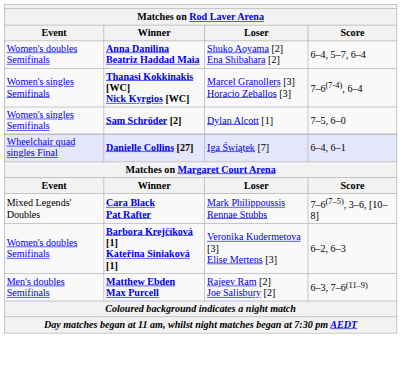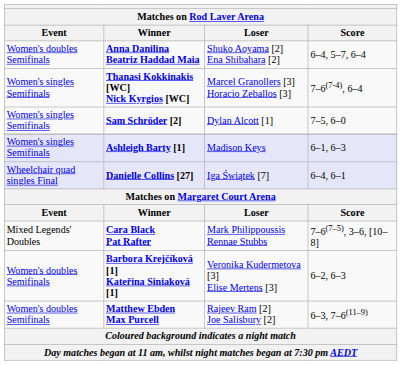 <table class="wikitable collapsible uncollapsed" style="margin:auto;">
 <tr>
 <th colspan=4></th>
 </tr>
 <tr>
 <th colspan=4><strong>Matches on <a href='#'>Rod Laver Arena</a></strong></th>
 </tr>
 <tr>
 <th style="width:220px;">Event</th>
 <th style="width:220px;">Winner</th>
 <th style="width:220px;">Loser</th>
 <th style="width:220px;">Score</th>
 </tr>
 <tr>
 <td><a href='#'>Women's doubles Semifinals</a></td>
 <td><strong> <a href='#'>Anna Danilina</a> <br>  <a href='#'>Beatriz Haddad Maia</a></strong></td>
 <td> <a href='#'>Shuko Aoyama</a> [2]<br>  <a href='#'>Ena Shibahara</a> [2]</td>
 <td>6–4, 5–7, 6–4</td>
 </tr>
 <tr>
 <td><a href='#'>Women's singles Semifinals</a></td>
 <td><strong> <a href='#'>Thanasi Kokkinakis</a> [WC]<br>  <a href='#'>Nick Kyrgios</a> [WC]</strong></td>
 <td> <a href='#'>Marcel Granollers</a> [3]<br>  <a href='#'>Horacio Zeballos</a> [3]</td>
 <td>7–6<sup>(7-4)</sup>, 6–4</td>
 </tr>
 <tr>
 <td><a href='#'>Women's singles Semifinals</a></td>
 <td><strong> <a href='#'>Sam Schröder</a> [2]</strong></td>
 <td> <a href='#'>Dylan Alcott</a> [1]</td>
 <td>7–5, 6–0</td>
 </tr>
 <tr>
 </tr>
 <tr bgcolor=lavender>
+<td><a href='#'>Women's singles Semifinals</a></td>
+<td><strong> <a href='#'>Ashleigh Barty</a> [1]</strong></td>
+<td> <a href='#'>Madison Keys</a></td>
+<td>6–1, 6–3</td>
+</tr>
+<tr bgcolor=lavender>
 <td><a href='#'>Wheelchair quad singles Final</a></td>
 <td><strong> <a href='#'>Danielle Collins</a> [27]</strong></td>
 <td> <a href='#'>Iga Świątek</a> [7]</td>
 <td>6–4, 6–1</td>
 </tr>
 <tr>
 <th colspan=4><strong>Matches on <a href='#'>Margaret Court Arena</a></strong></th>
 </tr>
 <tr>
 <th style="width:220px;">Event</th>
 <th style="width:220px;">Winner</th>
 <th style="width:220px;">Loser</th>
 <th style="width:220px;">Score</th>
 </tr>
 <tr>
 <td>Mixed Legends' Doubles</td>
 <td><strong> <a href='#'>Cara Black</a> <br>  <a href='#'>Pat Rafter</a></strong></td>
 <td> <a href='#'>Mark Philippoussis</a> <br>  <a href='#'>Rennae Stubbs</a></td>
 <td>7–6<sup>(7–5)</sup>, 3–6, [10–8]</td>
 </tr>
 <tr>
 <td><a href='#'>Women's doubles Semifinals</a></td>
 <td><strong> <a href='#'>Barbora Krejčíková</a> [1]<br>  <a href='#'>Kateřina Siniaková</a> [1]</strong></td>
 <td> <a href='#'>Veronika Kudermetova</a> [3]<br>  <a href='#'>Elise Mertens</a> [3]</td>
 <td>6–2, 6–3</td>
 </tr>
 <tr>
-<td><a href='#'>Men's doubles Semifinals</a></td>
+<td><a href='#'>Women's doubles Semifinals</a></td>
 <td><strong> <a href='#'>Matthew Ebden</a> <br>  <a href='#'>Max Purcell</a></strong></td>
 <td> <a href='#'>Rajeev Ram</a> [2]<br>  <a href='#'>Joe Salisbury</a> [2]</td>
 <td>6–3, 7–6<sup>(11–9)</sup></td>
 </tr>
 <tr>
 <th colspan=4><em>Coloured background indicates a night match</em></th>
 </tr>
 <tr>
 <th colspan=4><em>Day matches began at 11 am, whilst night matches began at 7:30 pm <a href='#'>AEDT</a></em></th>
 </tr>
 </table>
